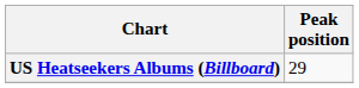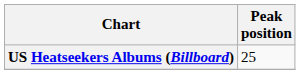 <table class="wikitable plainrowheaders">
 <tr>
 <th>Chart</th>
 <th>Peak<br>position</th>
 </tr>
 <tr>
 <th scope="row">US <a href='#'>Heatseekers Albums</a> (<em><a href='#'>Billboard</a></em>)</th>
-<td>29</td>
+<td>25</td>
 </tr>
 <tr>
 </tr>
 </table>
